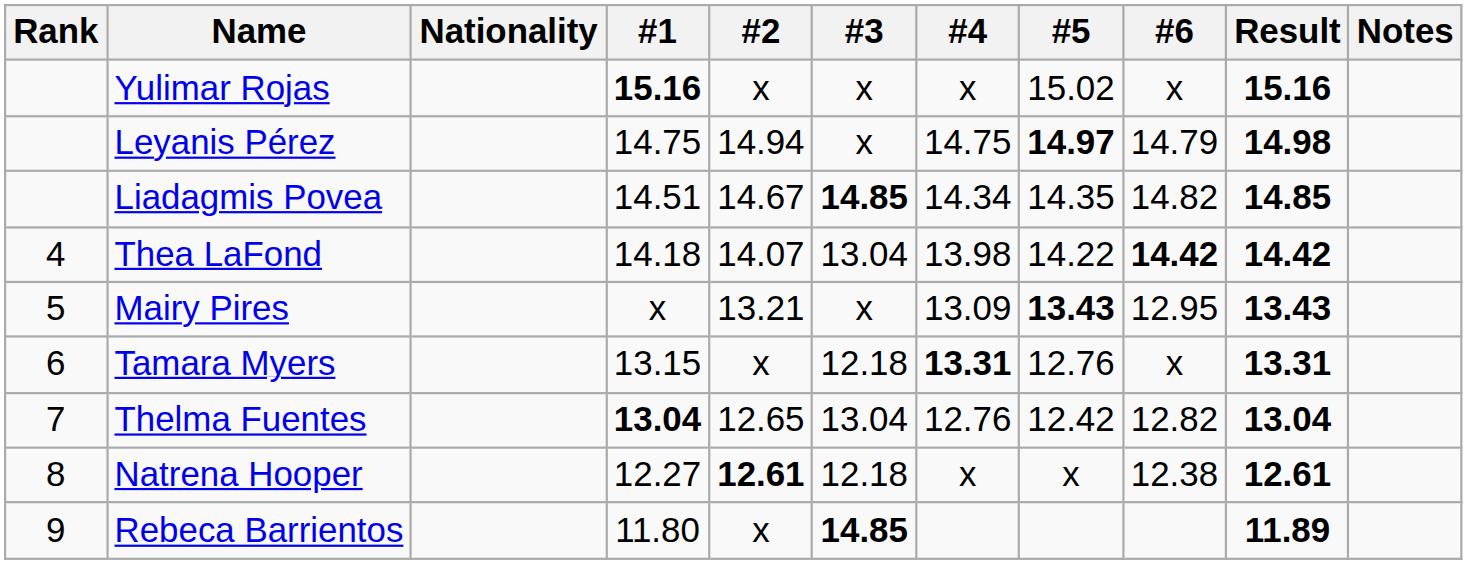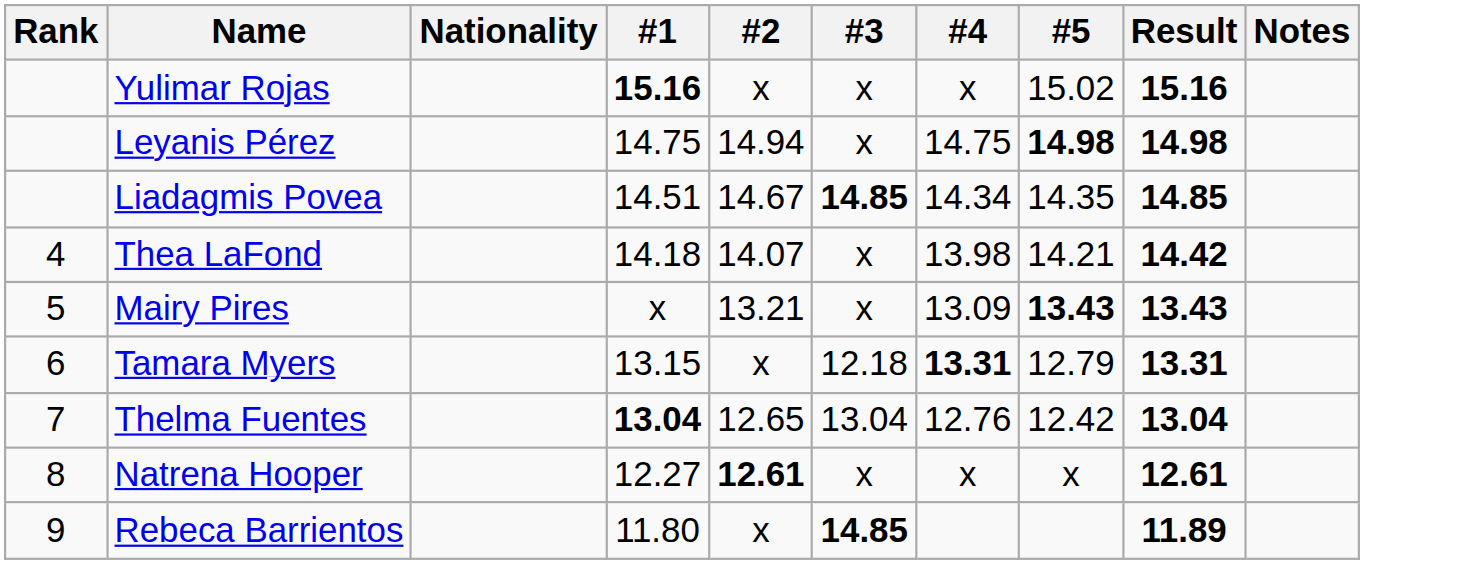 <table class="wikitable sortable" style="text-align:center">
 <tr>
 <th>Rank</th>
 <th>Name</th>
 <th>Nationality</th>
 <th>#1</th>
 <th>#2</th>
 <th>#3</th>
 <th>#4</th>
 <th>#5</th>
-<th>#6</th>
 <th>Result</th>
 <th>Notes</th>
 </tr>
 <tr>
 <td></td>
 <td align=left><a href='#'>Yulimar Rojas</a></td>
 <td align=left></td>
 <td><strong>15.16</strong></td>
 <td>x</td>
 <td>x</td>
 <td>x</td>
 <td>15.02</td>
-<td>x</td>
 <td><strong>15.16</strong></td>
 <td><strong></strong></td>
 </tr>
 <tr>
 <td></td>
 <td align=left><a href='#'>Leyanis Pérez</a></td>
 <td align=left></td>
 <td>14.75</td>
 <td>14.94</td>
 <td>x</td>
 <td>14.75</td>
-<td><strong>14.97</strong></td>
-<td>14.79</td>
+<td><strong>14.98</strong></td>
 <td><strong>14.98</strong></td>
 <td><strong></strong></td>
 </tr>
 <tr>
 <td></td>
 <td align=left><a href='#'>Liadagmis Povea</a></td>
 <td align=left></td>
 <td>14.51</td>
 <td>14.67</td>
 <td><strong>14.85</strong></td>
 <td>14.34</td>
 <td>14.35</td>
-<td>14.82</td>
 <td><strong>14.85</strong></td>
 <td></td>
 </tr>
 <tr>
 <td>4</td>
 <td align=left><a href='#'>Thea LaFond</a></td>
 <td align=left></td>
 <td>14.18</td>
 <td>14.07</td>
-<td>13.04</td>
+<td>x</td>
 <td>13.98</td>
-<td>14.22</td>
-<td><strong>14.42</strong></td>
+<td>14.21</td>
 <td><strong>14.42</strong></td>
 <td></td>
 </tr>
 <tr>
 <td>5</td>
 <td align=left><a href='#'>Mairy Pires</a></td>
 <td align=left></td>
 <td>x</td>
 <td>13.21</td>
 <td>x</td>
 <td>13.09</td>
 <td><strong>13.43</strong></td>
-<td>12.95</td>
 <td><strong>13.43</strong></td>
 <td></td>
 </tr>
 <tr>
 <td>6</td>
 <td align=left><a href='#'>Tamara Myers</a></td>
 <td align=left></td>
 <td>13.15</td>
 <td>x</td>
 <td>12.18</td>
 <td><strong>13.31</strong></td>
-<td>12.76</td>
-<td>x</td>
+<td>12.79</td>
 <td><strong>13.31</strong></td>
 <td></td>
 </tr>
 <tr>
 <td>7</td>
 <td align=left><a href='#'>Thelma Fuentes</a></td>
 <td align=left></td>
 <td><strong>13.04</strong></td>
 <td>12.65</td>
 <td>13.04</td>
 <td>12.76</td>
 <td>12.42</td>
-<td>12.82</td>
 <td><strong>13.04</strong></td>
 <td></td>
 </tr>
 <tr>
 <td>8</td>
 <td align=left><a href='#'>Natrena Hooper</a></td>
 <td align=left></td>
 <td>12.27</td>
 <td><strong>12.61</strong></td>
-<td>12.18</td>
 <td>x</td>
 <td>x</td>
-<td>12.38</td>
+<td>x</td>
 <td><strong>12.61</strong></td>
 <td></td>
 </tr>
 <tr>
 <td>9</td>
 <td align=left><a href='#'>Rebeca Barrientos</a></td>
 <td align=left></td>
 <td>11.80</td>
 <td>x</td>
 <td><strong>14.85</strong></td>
 <td></td>
 <td></td>
-<td></td>
 <td><strong>11.89</strong></td>
 <td></td>
 </tr>
 </table>
